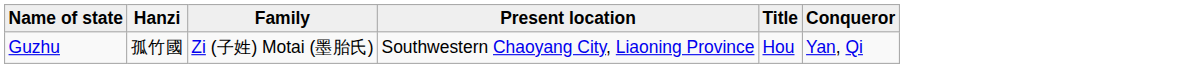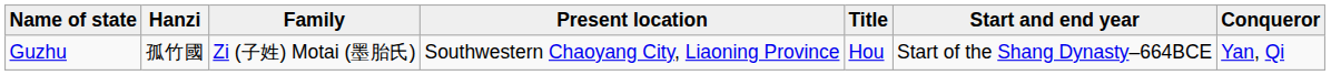 <table class="wikitable">
 <tr>
 <th style="background:#efefef;">Name of state</th>
 <th>Hanzi</th>
 <th style="background:#efefef;">Family</th>
 <th style="background:#efefef;">Present location</th>
 <th style="background:#efefef;">Title</th>
+<th style="background:#efefef;">Start and end year</th>
 <th style="background:#efefef;">Conqueror</th>
 </tr>
 <tr ---->
 <td><a href='#'>Guzhu</a></td>
 <td>孤竹國</td>
 <td><a href='#'>Zi</a> (子姓) Motai (墨胎氏)</td>
 <td>Southwestern <a href='#'>Chaoyang City</a>, <a href='#'>Liaoning Province</a></td>
 <td><a href='#'>Hou</a></td>
+<td>Start of the <a href='#'>Shang Dynasty</a>–664BCE</td>
 <td><a href='#'>Yan</a>, <a href='#'>Qi</a></td>
 </tr>
 </table>
